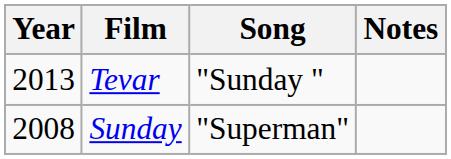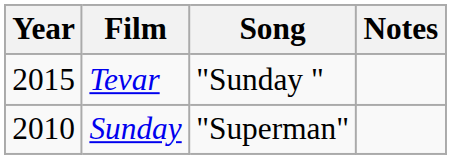 <table class="wikitable">
 <tr>
 <th>Year</th>
 <th>Film</th>
 <th>Song</th>
 <th>Notes</th>
 </tr>
 <tr>
-<td>2013</td>
+<td>2015</td>
 <td><em><a href='#'>Tevar</a></em></td>
 <td>"Sunday "</td>
 <td></td>
 </tr>
 <tr>
-<td>2008</td>
+<td>2010</td>
 <td><em><a href='#'>Sunday</a></em></td>
 <td>"Superman"</td>
 <td></td>
 </tr>
 </table>
